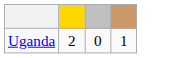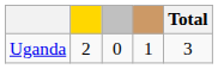 <table class="wikitable">
 <tr>
 <th></th>
 <th style="background-color:gold">        </th>
 <th style="background-color:silver">      </th>
 <th style="background-color:#CC9966">      </th>
+<th>Total</th>
 </tr>
 <tr align="center">
 <td> <a href='#'>Uganda</a></td>
 <td>2</td>
 <td>0</td>
 <td>1</td>
+<td>3</td>
 </tr>
 </table>
